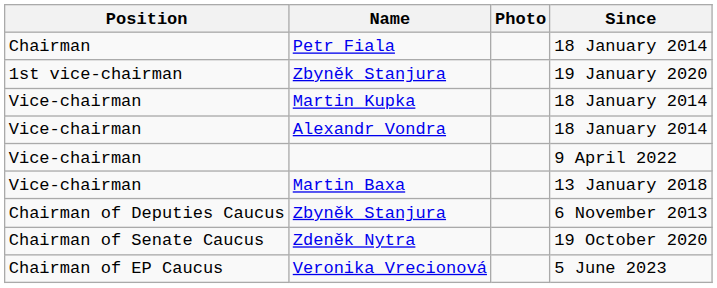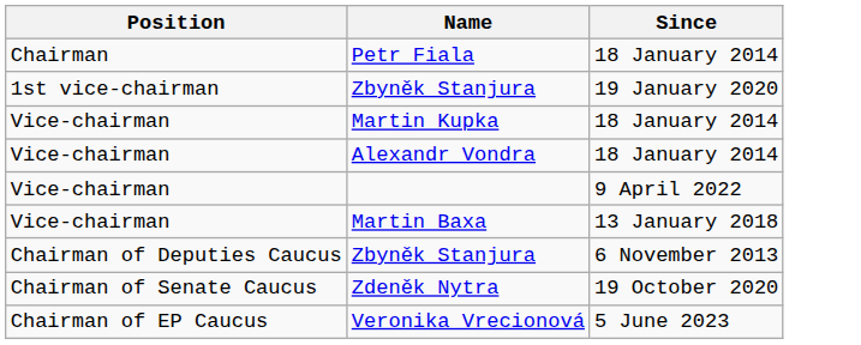 <table class="wikitable">
 <tr>
 <th>Position</th>
 <th>Name</th>
-<th>Photo</th>
 <th>Since</th>
 </tr>
 <tr>
 <td>Chairman</td>
 <td><a href='#'>Petr Fiala</a></td>
-<td></td>
 <td>18 January 2014</td>
 </tr>
 <tr>
 <td>1st vice-chairman</td>
 <td><a href='#'>Zbyněk Stanjura</a></td>
-<td></td>
 <td>19 January 2020</td>
 </tr>
 <tr>
 <td>Vice-chairman</td>
 <td><a href='#'>Martin Kupka</a></td>
-<td></td>
 <td>18 January 2014</td>
 </tr>
 <tr>
 <td>Vice-chairman</td>
 <td><a href='#'>Alexandr Vondra</a></td>
-<td></td>
 <td>18 January 2014</td>
 </tr>
 <tr>
 <td>Vice-chairman</td>
-<td></td>
 <td></td>
 <td>9 April 2022</td>
 </tr>
 <tr>
 <td>Vice-chairman</td>
 <td><a href='#'>Martin Baxa</a></td>
-<td></td>
 <td>13 January 2018</td>
 </tr>
 <tr>
 <td>Chairman of Deputies Caucus</td>
 <td><a href='#'>Zbyněk Stanjura</a></td>
-<td></td>
 <td>6 November 2013</td>
 </tr>
 <tr>
 <td>Chairman of Senate Caucus</td>
 <td><a href='#'>Zdeněk Nytra</a></td>
-<td></td>
 <td>19 October 2020</td>
 </tr>
 <tr>
 <td>Chairman of EP Caucus</td>
 <td><a href='#'>Veronika Vrecionová</a></td>
-<td></td>
 <td>5 June 2023</td>
 </tr>
 </table>
